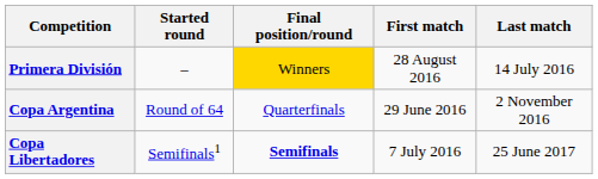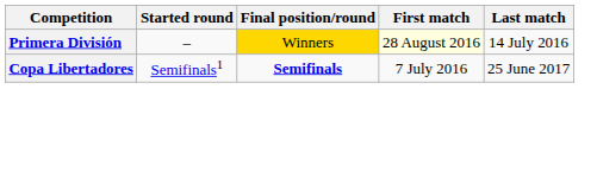 <table class="wikitable plainrowheaders" style="text-align:center;">
 <tr>
 <th scope=col>Competition</th>
 <th scope=col>Started round</th>
 <th scope=col>Final position/round</th>
 <th scope=col>First match</th>
 <th scope=col>Last match</th>
 </tr>
 <tr>
 <th scope="row" style="text-align:left;"><a href='#'>Primera División</a></th>
 <td>–</td>
 <td bgcolor=gold>Winners</td>
-<td>28 August 2016</td>
+<td style="background: lightyellow;">28 August 2016</td>
 <td>14 July 2016</td>
-</tr>
-<tr>
-<th scope="row" style="text-align:left;"><a href='#'>Copa Argentina</a></th>
-<td><a href='#'>Round of 64</a></td>
-<td><a href='#'>Quarterfinals</a></td>
-<td>29 June 2016</td>
-<td>2 November 2016</td>
 </tr>
 <tr>
 <th scope="row" style="text-align:left;"><a href='#'>Copa Libertadores</a></th>
 <td><a href='#'>Semifinals</a><sup>1</sup></td>
 <td><strong><a href='#'>Semifinals</a></strong></td>
 <td>7 July 2016</td>
 <td>25 June 2017</td>
 </tr>
 </table>
